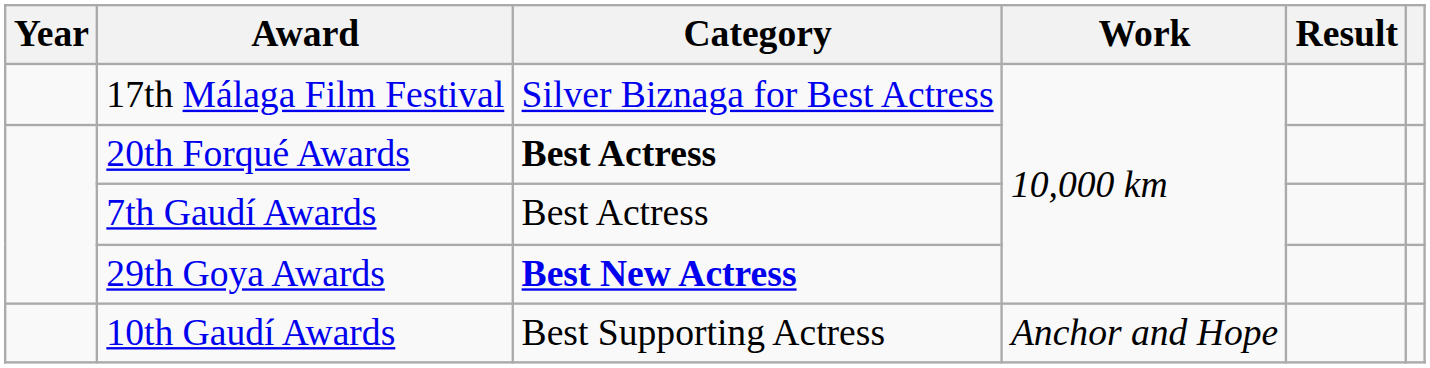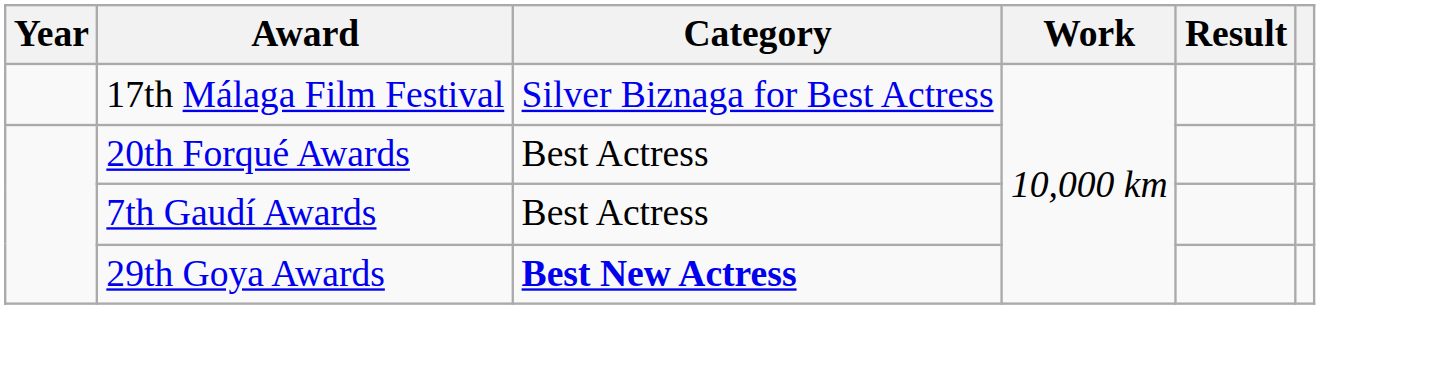 <table class="wikitable sortable plainrowheaders">
 <tr>
 <th>Year</th>
 <th>Award</th>
 <th>Category</th>
 <th>Work</th>
 <th>Result</th>
 <th scope="col" class="unsortable"></th>
 </tr>
 <tr>
 <td></td>
 <td>17th <a href='#'>Málaga Film Festival</a></td>
 <td><a href='#'>Silver Biznaga for Best Actress</a></td>
 <td rowspan = "4"><em>10,000 km</em></td>
 <td></td>
 <td></td>
 </tr>
 <tr>
 <td rowspan = "3"></td>
 <td><a href='#'>20th Forqué Awards</a></td>
-<td><strong>Best Actress</strong></td>
+<td>Best Actress</td>
 <td></td>
 <td></td>
 </tr>
 <tr>
 <td><a href='#'>7th Gaudí Awards</a></td>
 <td>Best Actress</td>
 <td></td>
 <td></td>
 </tr>
 <tr>
 <td><a href='#'>29th Goya Awards</a></td>
 <td><strong><a href='#'>Best New Actress</a></strong></td>
 <td></td>
 <td></td>
 </tr>
-<tr>
-<td></td>
-<td><a href='#'>10th Gaudí Awards</a></td>
-<td>Best Supporting Actress</td>
-<td><em>Anchor and Hope</em></td>
-<td></td>
-<td></td>
-</tr>
 </table>
